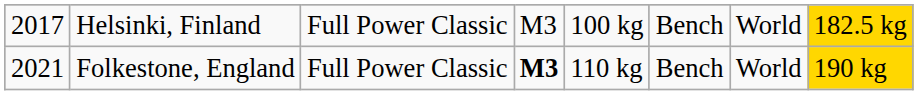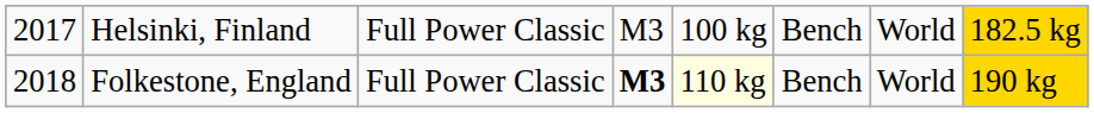 <table class="wikitable">
 <tr>
 <td>2017</td>
 <td>Helsinki, Finland</td>
 <td>Full Power Classic</td>
 <td>M3</td>
 <td>100 kg</td>
 <td>Bench</td>
 <td>World</td>
 <td bgcolor="gold">182.5 kg</td>
 </tr>
 <tr>
-<td>2021</td>
+<td>2018</td>
 <td>Folkestone, England</td>
 <td>Full Power Classic</td>
 <td><strong>M3</strong></td>
-<td>110 kg</td>
+<td style="background: lightyellow;">110 kg</td>
 <td>Bench</td>
 <td>World</td>
 <td bgcolor="gold">190 kg</td>
 </tr>
 </table>
